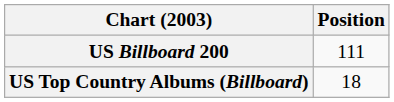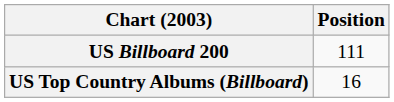 <table class="wikitable sortable plainrowheaders" style="text-align:center">
 <tr>
 <th scope="col">Chart (2003)</th>
 <th scope="col">Position</th>
 </tr>
 <tr>
 <th scope="row">US <em>Billboard</em> 200</th>
 <td>111</td>
 </tr>
 <tr>
 <th scope="row">US Top Country Albums (<em>Billboard</em>)</th>
-<td>18</td>
+<td>16</td>
 </tr>
 </table>
